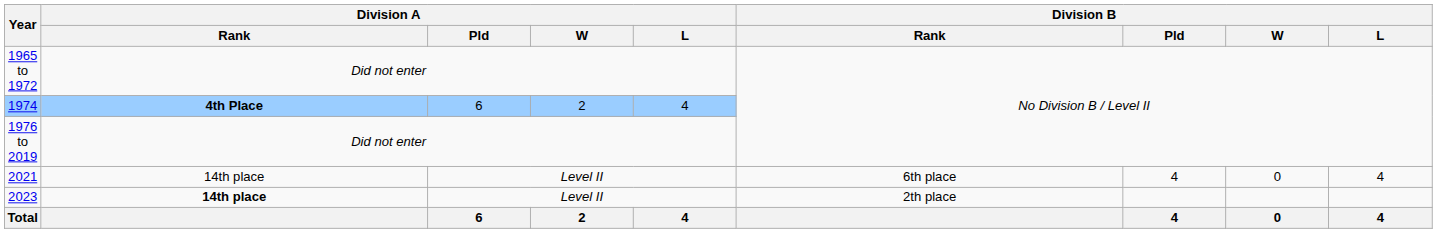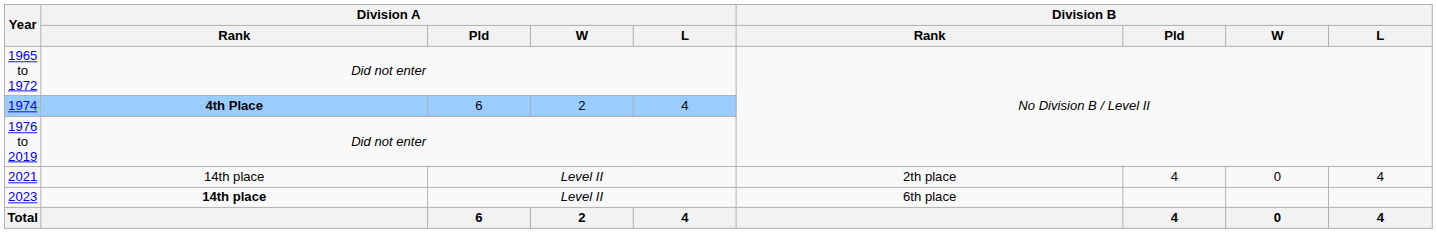 <table class="wikitable" style="text-align: center;font-size:90%;">
 <tr>
 <th rowspan=2 width=2%>Year</th>
 <th colspan=4>Division A</th>
 <th colspan=4>Division B</th>
 </tr>
 <tr>
 <th width=150>Rank</th>
 <th width=35>Pld</th>
 <th width=35>W</th>
 <th width=35>L</th>
 <th width=150>Rank</th>
 <th width=35>Pld</th>
 <th width=35>W</th>
 <th width=35>L</th>
 </tr>
 <tr>
 <td> <a href='#'>1965</a><br>to<br> <a href='#'>1972</a></td>
 <td colspan=4><em>Did not enter</em></td>
 <td rowspan=3 colspan=4><em>No Division B / Level II</em></td>
 </tr>
 <tr bgcolor=#9acdff>
 <td> <a href='#'>1974</a></td>
 <td><strong>4th Place</strong></td>
 <td>6</td>
 <td>2</td>
 <td>4</td>
 </tr>
 <tr>
 <td> <a href='#'>1976</a><br>to<br> <a href='#'>2019</a></td>
 <td colspan=4><em>Did not enter</em></td>
 </tr>
 <tr>
 <td> <a href='#'>2021</a></td>
 <td>14th place</td>
 <td rowspan=1 colspan=3><em>Level II</em></td>
-<td>6th place</td>
+<td>2th place</td>
 <td>4</td>
 <td>0</td>
 <td>4</td>
 </tr>
 <tr>
 <td> <a href='#'>2023</a></td>
 <td><strong>14th place</strong></td>
 <td rowspan=1 colspan=3><em>Level II</em></td>
-<td>2th place</td>
+<td>6th place</td>
 <td></td>
 <td></td>
 <td></td>
 </tr>
 <tr>
 <th>Total</th>
 <th></th>
 <th>6</th>
 <th>2</th>
 <th>4</th>
 <th></th>
 <th>4</th>
 <th>0</th>
 <th>4</th>
 </tr>
 </table>
